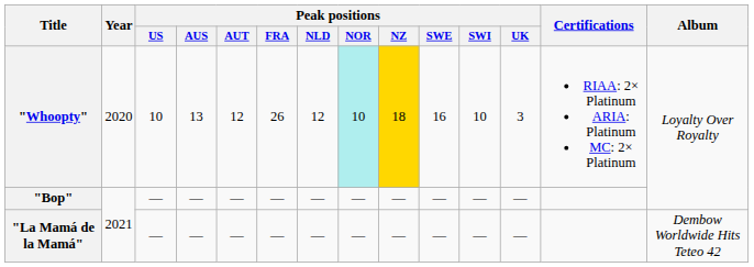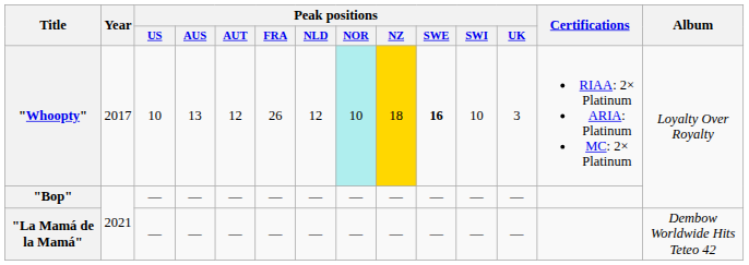 <table class="wikitable plainrowheaders" style="text-align:center">
 <tr>
 <th scope="col" rowspan="2">Title</th>
 <th scope="col" rowspan="2">Year</th>
 <th colspan="10">Peak positions</th>
 <th scope="col" rowspan="2"><a href='#'>Certifications</a></th>
 <th scope="col" rowspan="2">Album</th>
 </tr>
 <tr>
 <th scope="col" style="width:3em;font-size:85%;"><a href='#'>US</a><br></th>
 <th scope="col" style="width:3em;font-size:85%;"><a href='#'>AUS</a><br></th>
 <th scope="col" style="width:3em;font-size:85%;"><a href='#'>AUT</a><br></th>
 <th scope="col" style="width:3em;font-size:85%;"><a href='#'>FRA</a><br></th>
 <th scope="col" style="width:3em;font-size:85%;"><a href='#'>NLD</a><br></th>
 <th scope="col" style="width:3em;font-size:85%;"><a href='#'>NOR</a><br></th>
 <th scope="col" style="width:3em;font-size:85%;"><a href='#'>NZ</a><br></th>
 <th scope="col" style="width:3em;font-size:85%;"><a href='#'>SWE</a><br></th>
 <th scope="col" style="width:3em;font-size:85%;"><a href='#'>SWI</a><br></th>
 <th scope="col" style="width:3em;font-size:85%;"><a href='#'>UK</a><br></th>
 </tr>
 <tr>
 <th scope="row">"<a href='#'>Whoopty</a>"</th>
-<td>2020</td>
+<td>2017</td>
 <td>10</td>
 <td>13</td>
 <td>12</td>
 <td>26</td>
 <td>12</td>
 <td style="background: paleturquoise;">10</td>
 <td style="background: gold;">18<br></td>
-<td>16</td>
+<td><strong>16</strong></td>
 <td>10</td>
 <td>3</td>
 <td><br><ul><li><a href='#'>RIAA</a>: 2× Platinum</li><li><a href='#'>ARIA</a>: Platinum</li><li><a href='#'>MC</a>: 2× Platinum</li></ul></td>
 <td rowspan="2"><em>Loyalty Over Royalty</em></td>
 </tr>
 <tr>
 <th scope="row">"Bop"</th>
 <td rowspan="3">2021</td>
 <td>—</td>
 <td>—</td>
 <td>—</td>
 <td>—</td>
 <td>—</td>
 <td>—</td>
 <td>—</td>
 <td>—</td>
 <td>—</td>
 <td>—</td>
 <td></td>
 </tr>
 <tr>
 <th scope="row">"La Mamá de la Mamá"<br></th>
 <td>—</td>
 <td>—</td>
 <td>—</td>
 <td>—</td>
 <td>—</td>
 <td>—</td>
 <td>—</td>
 <td>—</td>
 <td>—</td>
 <td>—</td>
 <td></td>
 <td><em>Dembow Worldwide Hits Teteo 42</em></td>
 </tr>
 </table>
